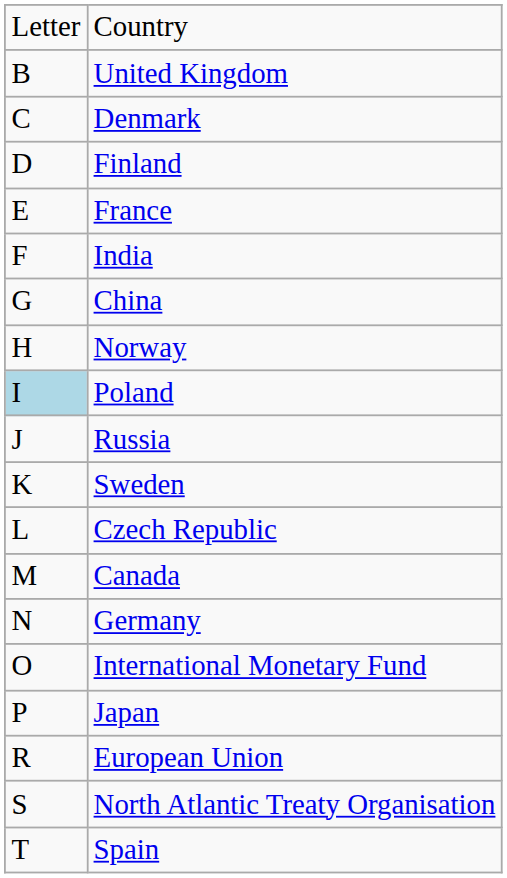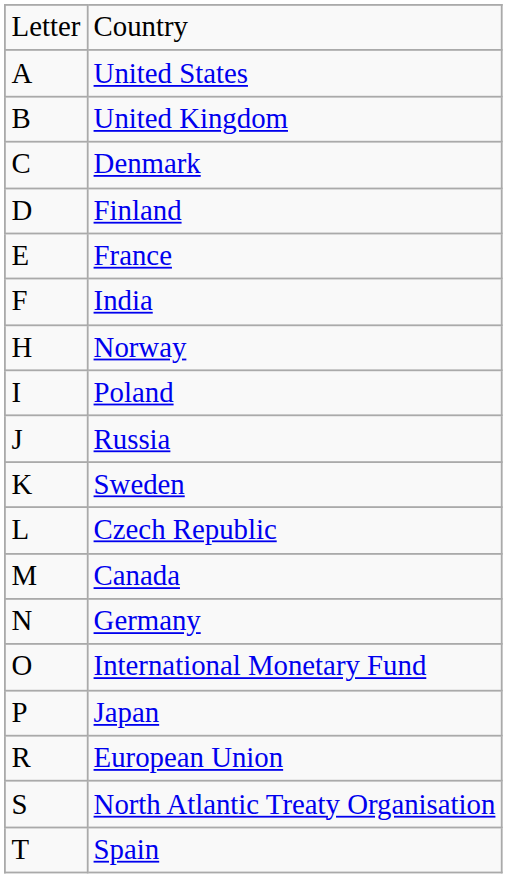 <table class="wikitable">
 <tr>
 <td>Letter</td>
 <td>Country</td>
+</tr>
+<tr>
+<td>A</td>
+<td><a href='#'>United States</a></td>
 </tr>
 <tr>
 <td>B</td>
 <td><a href='#'>United Kingdom</a></td>
 </tr>
 <tr>
 <td>C</td>
 <td><a href='#'>Denmark</a></td>
 </tr>
 <tr>
 <td>D</td>
 <td><a href='#'>Finland</a></td>
 </tr>
 <tr>
 <td>E</td>
 <td><a href='#'>France</a></td>
 </tr>
 <tr>
 <td>F</td>
 <td><a href='#'>India</a></td>
 </tr>
 <tr>
-<td>G</td>
-<td><a href='#'>China</a></td>
-</tr>
-<tr>
 <td>H</td>
 <td><a href='#'>Norway</a></td>
 </tr>
 <tr>
-<td style="background: lightblue;">I</td>
+<td>I</td>
 <td><a href='#'>Poland</a></td>
 </tr>
 <tr>
 <td>J</td>
 <td><a href='#'>Russia</a></td>
 </tr>
 <tr>
 <td>K</td>
 <td><a href='#'>Sweden</a></td>
 </tr>
 <tr>
 <td>L</td>
 <td><a href='#'>Czech Republic</a></td>
 </tr>
 <tr>
 <td>M</td>
 <td><a href='#'>Canada</a></td>
 </tr>
 <tr>
 <td>N</td>
 <td><a href='#'>Germany</a></td>
 </tr>
 <tr>
 <td>O</td>
 <td><a href='#'>International Monetary Fund</a></td>
 </tr>
 <tr>
 <td>P</td>
 <td><a href='#'>Japan</a></td>
 </tr>
 <tr>
 <td>R</td>
 <td><a href='#'>European Union</a></td>
 </tr>
 <tr>
 <td>S</td>
 <td><a href='#'>North Atlantic Treaty Organisation</a></td>
 </tr>
 <tr>
 <td>T</td>
 <td><a href='#'>Spain</a></td>
 </tr>
 </table>
